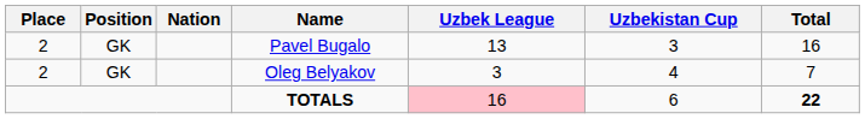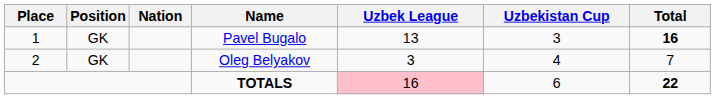 <table class="wikitable" style="font-size: 95%; text-align: center;">
 <tr>
 <th width=60>Place</th>
 <th width=60>Position</th>
 <th width=60>Nation</th>
 <th width=150>Name</th>
 <th width=150><a href='#'>Uzbek League</a></th>
 <th width=150><a href='#'>Uzbekistan Cup</a></th>
 <th width=80>Total</th>
 </tr>
 <tr>
-<td>2</td>
+<td>1</td>
 <td>GK</td>
 <td></td>
 <td><a href='#'>Pavel Bugalo</a></td>
 <td>13</td>
 <td>3</td>
-<td>16</td>
+<td><strong>16</strong></td>
 </tr>
 <tr>
 <td>2</td>
 <td>GK</td>
 <td></td>
 <td><a href='#'>Oleg Belyakov</a></td>
 <td>3</td>
 <td>4</td>
 <td>7</td>
 </tr>
 <tr>
 <td colspan="3"></td>
 <td><strong>TOTALS</strong></td>
 <td style="background: pink;">16</td>
 <td>6</td>
 <td><strong>22</strong></td>
 </tr>
 </table>
